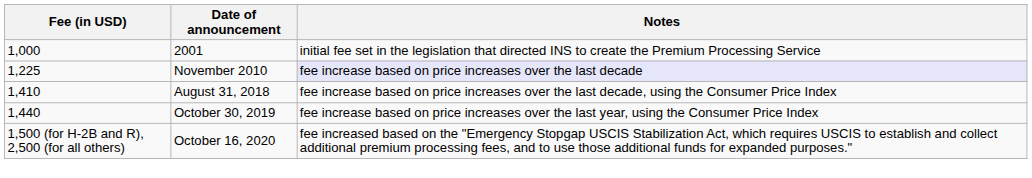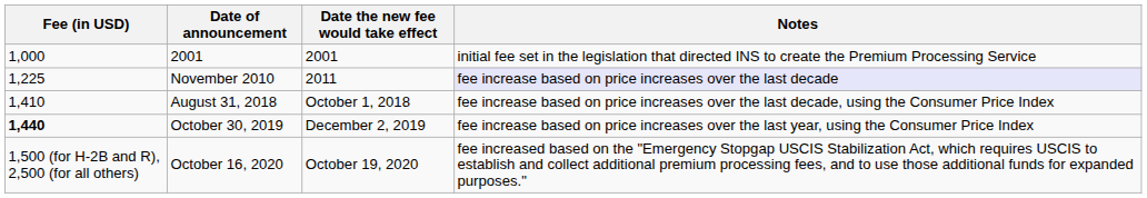 <table class="wikitable sortable">
 <tr>
 <th>Fee (in USD)</th>
 <th>Date of announcement</th>
+<th>Date the new fee would take effect</th>
 <th>Notes</th>
 </tr>
 <tr>
 <td>1,000</td>
+<td>2001</td>
 <td>2001</td>
 <td>initial fee set in the legislation that directed INS to create the Premium Processing Service</td>
 </tr>
 <tr>
 <td>1,225</td>
 <td>November 2010</td>
+<td>2011</td>
 <td style="background: lavender;">fee increase based on price increases over the last decade</td>
 </tr>
 <tr>
 <td>1,410</td>
 <td>August 31, 2018</td>
+<td>October 1, 2018</td>
 <td>fee increase based on price increases over the last decade, using the Consumer Price Index</td>
 </tr>
 <tr>
-<td>1,440</td>
+<td><strong>1,440</strong></td>
 <td>October 30, 2019</td>
+<td>December 2, 2019</td>
 <td>fee increase based on price increases over the last year, using the Consumer Price Index</td>
 </tr>
 <tr>
 <td>1,500 (for H-2B and R), 2,500 (for all others)</td>
 <td>October 16, 2020</td>
+<td>October 19, 2020</td>
 <td>fee increased based on the "Emergency Stopgap USCIS Stabilization Act, which requires USCIS to establish and collect additional premium processing fees, and to use those additional funds for expanded purposes."</td>
 </tr>
 </table>
